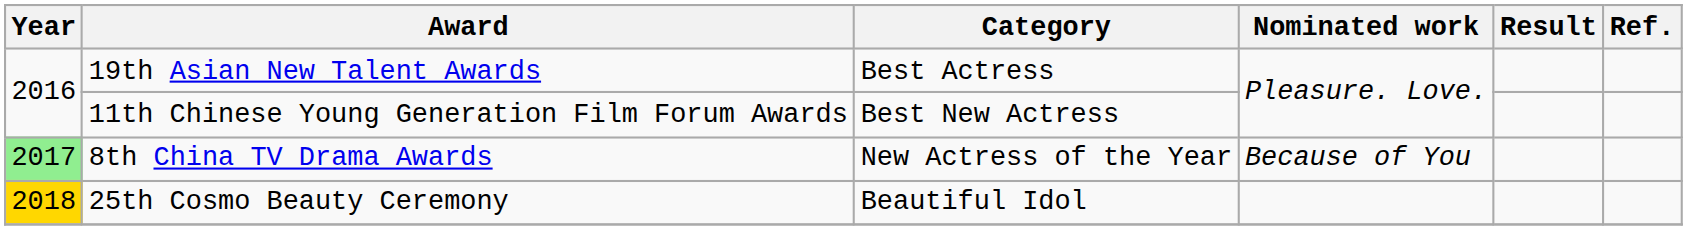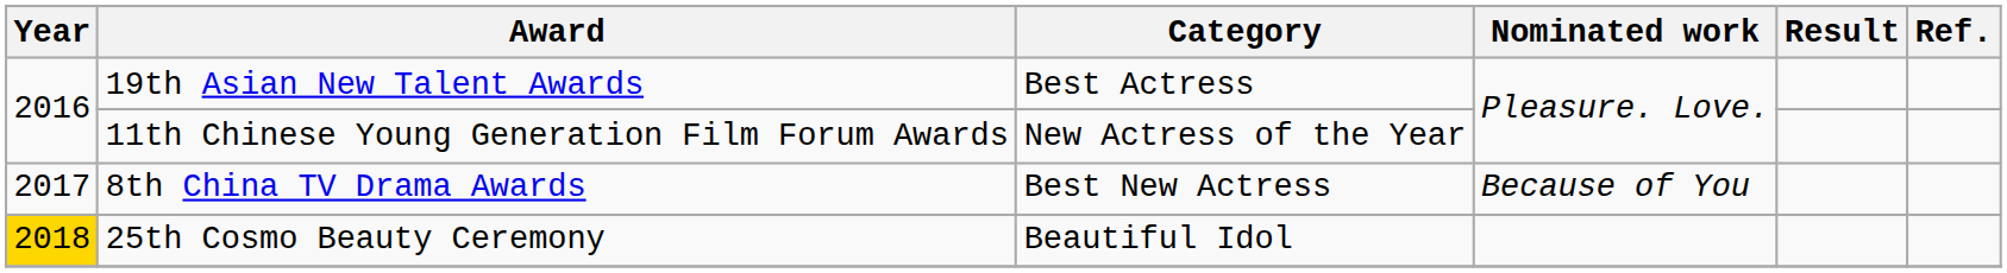 <table class="wikitable">
 <tr>
 <th>Year</th>
 <th>Award</th>
 <th>Category</th>
 <th>Nominated work</th>
 <th>Result</th>
 <th>Ref.</th>
 </tr>
 <tr>
 <td rowspan=2>2016</td>
 <td>19th <a href='#'>Asian New Talent Awards</a></td>
 <td>Best Actress</td>
 <td rowspan=2><em>Pleasure. Love.</em></td>
 <td></td>
 <td></td>
 </tr>
 <tr>
 <td>11th Chinese Young Generation Film Forum Awards</td>
-<td>Best New Actress</td>
+<td>New Actress of the Year</td>
 <td></td>
 <td></td>
 </tr>
 <tr>
-<td style="background: lightgreen;">2017</td>
+<td>2017</td>
 <td>8th <a href='#'>China TV Drama Awards</a></td>
-<td>New Actress of the Year</td>
+<td>Best New Actress</td>
 <td><em>Because of You</em></td>
 <td></td>
 <td></td>
 </tr>
 <tr>
 <td style="background: gold;">2018</td>
 <td>25th Cosmo Beauty Ceremony</td>
 <td>Beautiful Idol</td>
 <td></td>
 <td></td>
 <td></td>
 </tr>
 <tr>
 </tr>
 </table>
